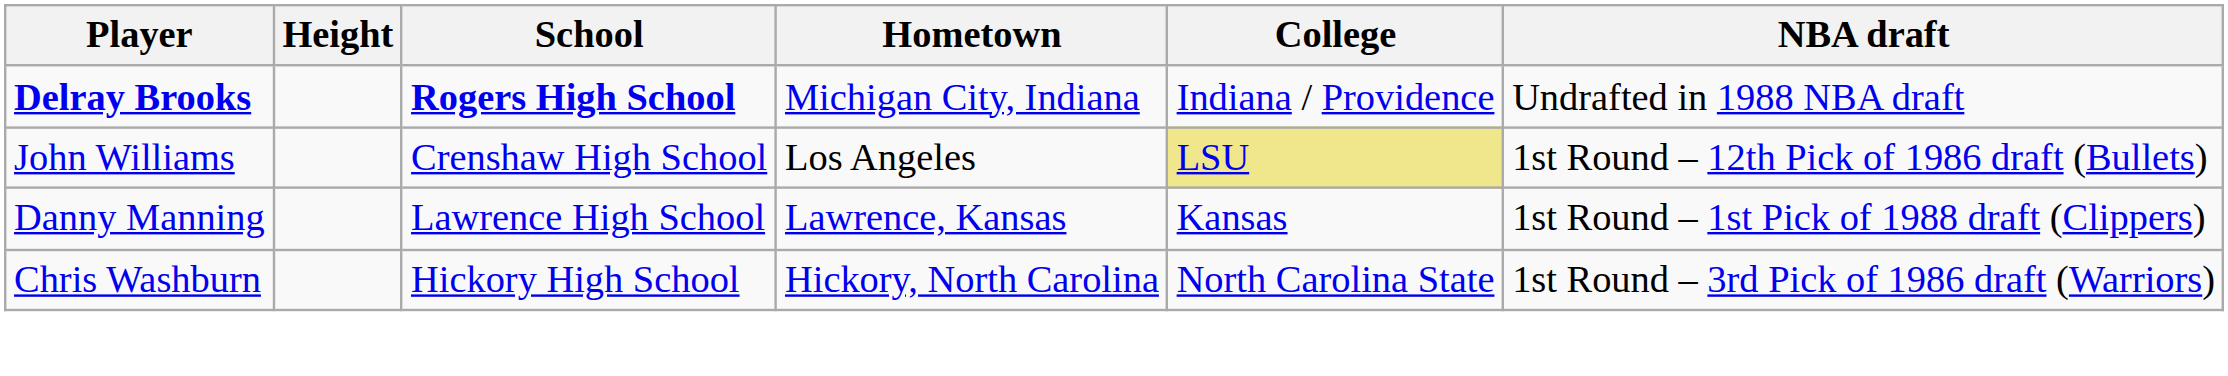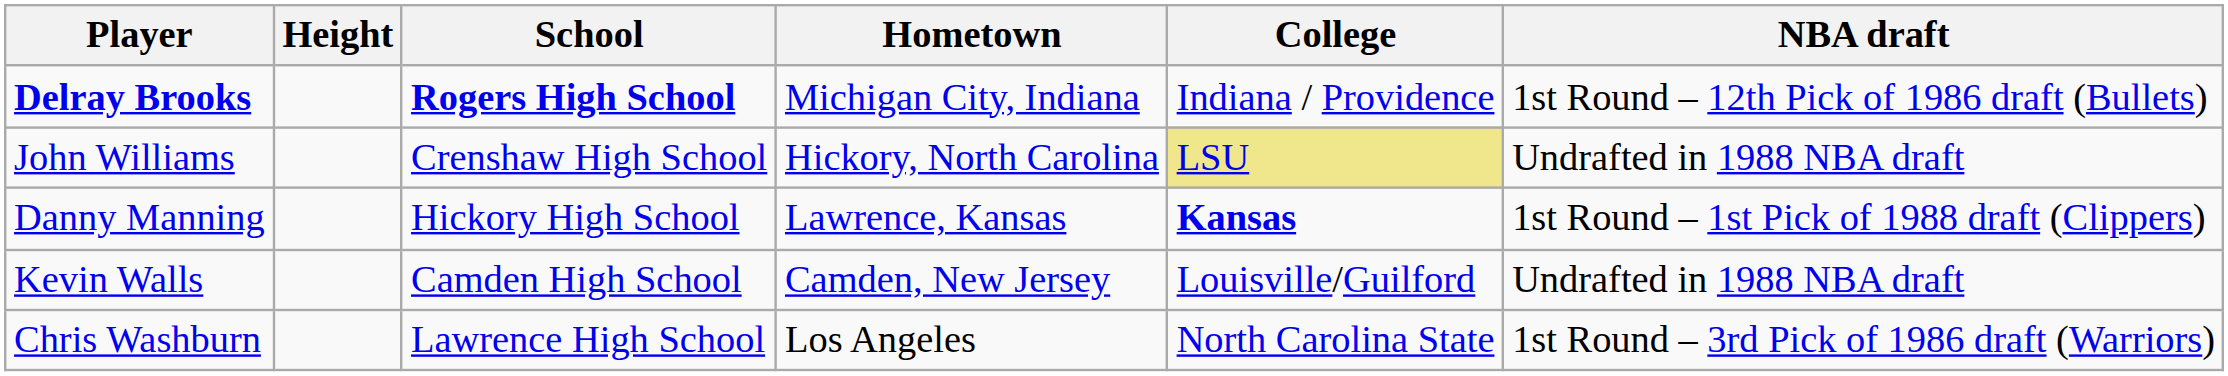 <table class="wikitable">
 <tr>
 <th>Player</th>
 <th>Height</th>
 <th>School</th>
 <th>Hometown</th>
 <th>College</th>
 <th>NBA draft</th>
 </tr>
 <tr>
 <td><strong><a href='#'>Delray Brooks</a></strong></td>
 <td></td>
 <td><strong><a href='#'>Rogers High School</a></strong></td>
 <td><a href='#'>Michigan City, Indiana</a></td>
 <td><a href='#'>Indiana</a> / <a href='#'>Providence</a></td>
-<td>Undrafted in <a href='#'>1988 NBA draft</a></td>
+<td>1st Round – <a href='#'>12th Pick of 1986 draft</a> (<a href='#'>Bullets</a>)</td>
 </tr>
 <tr>
 <td><a href='#'>John Williams</a></td>
 <td></td>
 <td><a href='#'>Crenshaw High School</a></td>
-<td>Los Angeles</td>
+<td><a href='#'>Hickory, North Carolina</a></td>
 <td style="background: khaki;"><a href='#'>LSU</a></td>
-<td>1st Round – <a href='#'>12th Pick of 1986 draft</a> (<a href='#'>Bullets</a>)</td>
+<td>Undrafted in <a href='#'>1988 NBA draft</a></td>
 </tr>
 <tr>
 <td><a href='#'>Danny Manning</a></td>
 <td></td>
-<td><a href='#'>Lawrence High School</a></td>
+<td><a href='#'>Hickory High School</a></td>
 <td><a href='#'>Lawrence, Kansas</a></td>
-<td><a href='#'>Kansas</a></td>
+<td><strong><a href='#'>Kansas</a></strong></td>
 <td>1st Round – <a href='#'>1st Pick of 1988 draft</a> (<a href='#'>Clippers</a>)</td>
+</tr>
+<tr>
+<td><a href='#'>Kevin Walls</a></td>
+<td></td>
+<td><a href='#'>Camden High School</a></td>
+<td><a href='#'>Camden, New Jersey</a></td>
+<td><a href='#'>Louisville</a>/<a href='#'>Guilford</a></td>
+<td>Undrafted in <a href='#'>1988 NBA draft</a></td>
 </tr>
 <tr>
 <td><a href='#'>Chris Washburn</a></td>
 <td></td>
-<td><a href='#'>Hickory High School</a></td>
-<td><a href='#'>Hickory, North Carolina</a></td>
+<td><a href='#'>Lawrence High School</a></td>
+<td>Los Angeles</td>
 <td><a href='#'>North Carolina State</a></td>
 <td>1st Round – <a href='#'>3rd Pick of 1986 draft</a> (<a href='#'>Warriors</a>)</td>
 </tr>
 </table>
